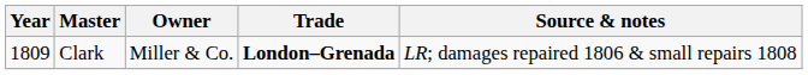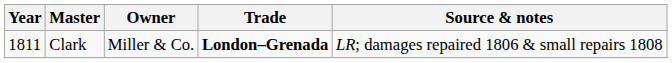 <table class=" wikitable">
 <tr>
 <th>Year</th>
 <th>Master</th>
 <th>Owner</th>
 <th>Trade</th>
 <th>Source & notes</th>
 </tr>
 <tr>
-<td>1809</td>
+<td>1811</td>
 <td>Clark</td>
 <td>Miller & Co.</td>
 <td><strong>London–Grenada</strong></td>
 <td><em>LR</em>; damages repaired 1806 & small repairs 1808</td>
 </tr>
 <tr>
 </tr>
 </table>
